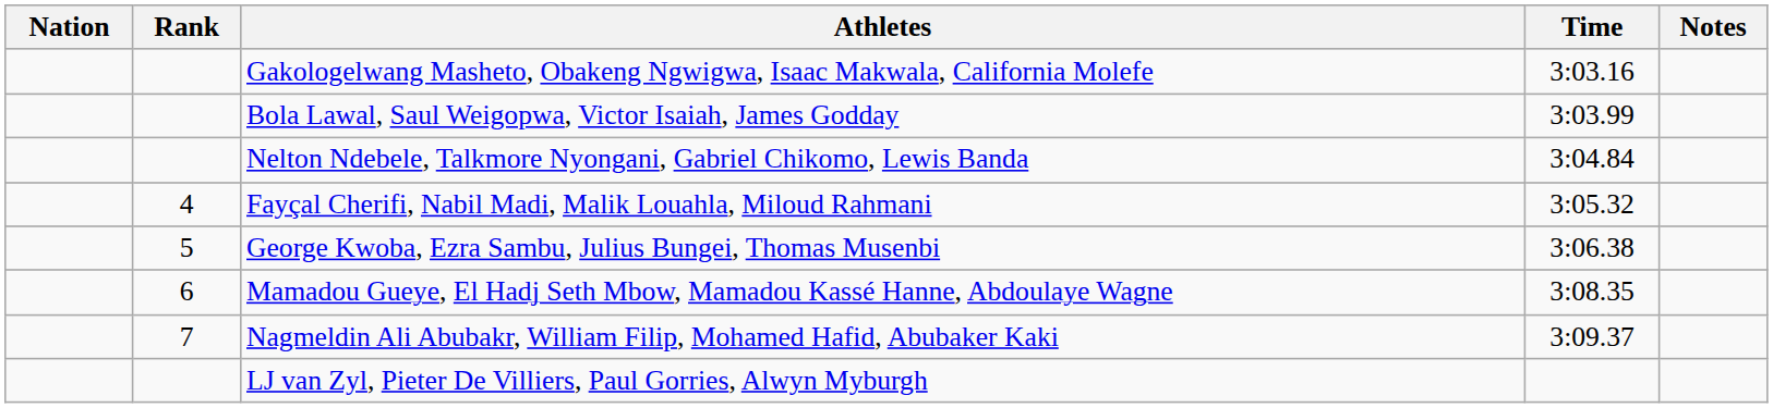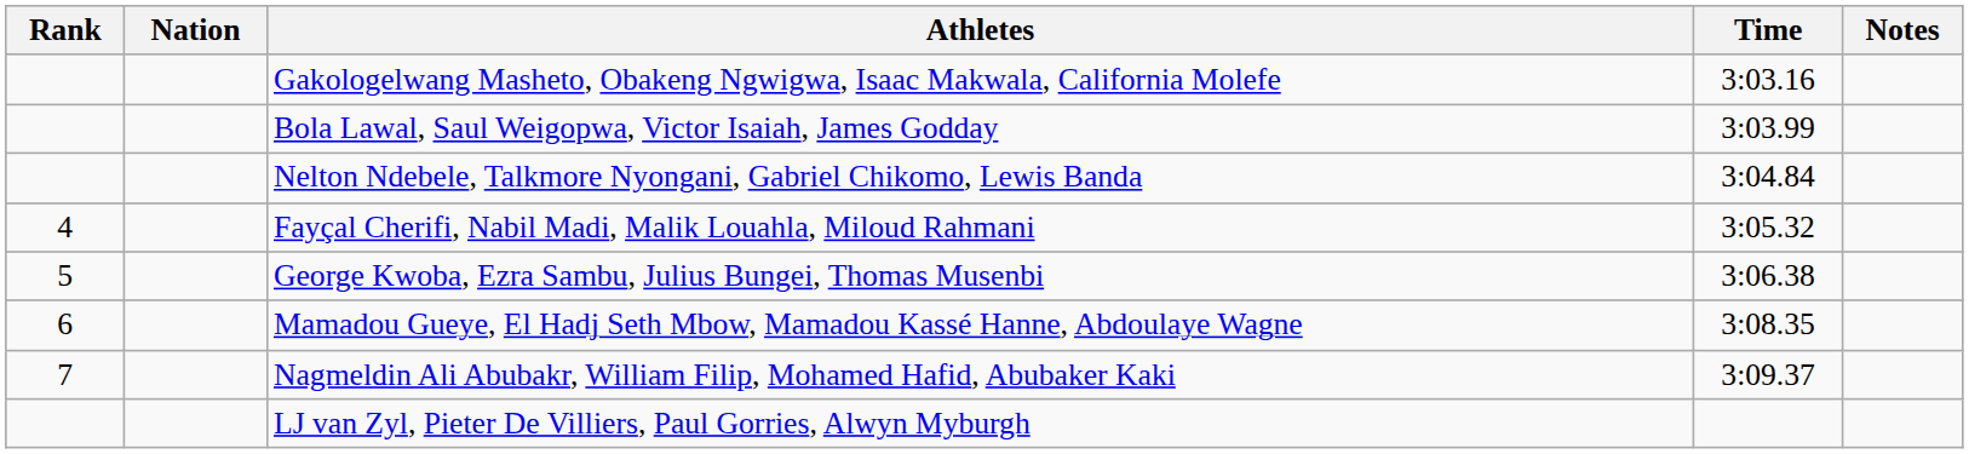 <table class="wikitable sortable" width=80% style="text-align:center;">
 <tr>
+<th>Rank</th>
 <th>Nation</th>
-<th>Rank</th>
 <th>Athletes</th>
 <th>Time</th>
 <th>Notes</th>
 </tr>
 <tr>
+<td></td>
 <td align=left></td>
-<td></td>
 <td align=left><a href='#'>Gakologelwang Masheto</a>, <a href='#'>Obakeng Ngwigwa</a>, <a href='#'>Isaac Makwala</a>, <a href='#'>California Molefe</a></td>
 <td>3:03.16</td>
 <td></td>
 </tr>
 <tr>
+<td></td>
 <td align=left></td>
-<td></td>
 <td align=left><a href='#'>Bola Lawal</a>, <a href='#'>Saul Weigopwa</a>, <a href='#'>Victor Isaiah</a>, <a href='#'>James Godday</a></td>
 <td>3:03.99</td>
 <td></td>
 </tr>
 <tr>
+<td></td>
 <td align=left></td>
-<td></td>
 <td align=left><a href='#'>Nelton Ndebele</a>, <a href='#'>Talkmore Nyongani</a>, <a href='#'>Gabriel Chikomo</a>, <a href='#'>Lewis Banda</a></td>
 <td>3:04.84</td>
 <td></td>
 </tr>
 <tr>
+<td>4</td>
 <td align=left></td>
-<td>4</td>
 <td align=left><a href='#'>Fayçal Cherifi</a>, <a href='#'>Nabil Madi</a>, <a href='#'>Malik Louahla</a>, <a href='#'>Miloud Rahmani</a></td>
 <td>3:05.32</td>
 <td></td>
 </tr>
 <tr>
+<td>5</td>
 <td align=left></td>
-<td>5</td>
 <td align=left><a href='#'>George Kwoba</a>, <a href='#'>Ezra Sambu</a>, <a href='#'>Julius Bungei</a>, <a href='#'>Thomas Musenbi</a></td>
 <td>3:06.38</td>
 <td></td>
 </tr>
 <tr>
+<td>6</td>
 <td align=left></td>
-<td>6</td>
 <td align=left><a href='#'>Mamadou Gueye</a>, <a href='#'>El Hadj Seth Mbow</a>, <a href='#'>Mamadou Kassé Hanne</a>, <a href='#'>Abdoulaye Wagne</a></td>
 <td>3:08.35</td>
 <td></td>
 </tr>
 <tr>
+<td>7</td>
 <td align=left></td>
-<td>7</td>
 <td align=left><a href='#'>Nagmeldin Ali Abubakr</a>, <a href='#'>William Filip</a>, <a href='#'>Mohamed Hafid</a>, <a href='#'>Abubaker Kaki</a></td>
 <td>3:09.37</td>
 <td></td>
 </tr>
 <tr>
+<td></td>
 <td align=left></td>
-<td></td>
 <td align=left><a href='#'>LJ van Zyl</a>, <a href='#'>Pieter De Villiers</a>, <a href='#'>Paul Gorries</a>, <a href='#'>Alwyn Myburgh</a></td>
 <td></td>
 <td></td>
 </tr>
 </table>
